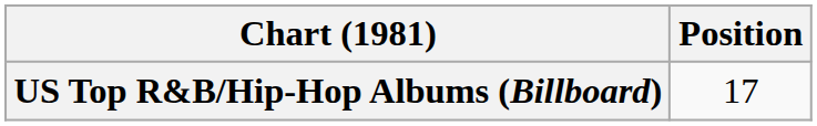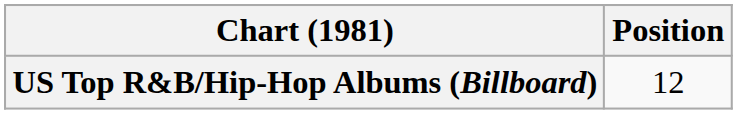 <table class="wikitable plainrowheaders" style="text-align:center">
 <tr>
 <th scope="col">Chart (1981)</th>
 <th scope="col">Position</th>
 </tr>
 <tr>
 <th scope="row">US Top R&B/Hip-Hop Albums (<em>Billboard</em>)</th>
-<td>17</td>
+<td>12</td>
 </tr>
 </table>
